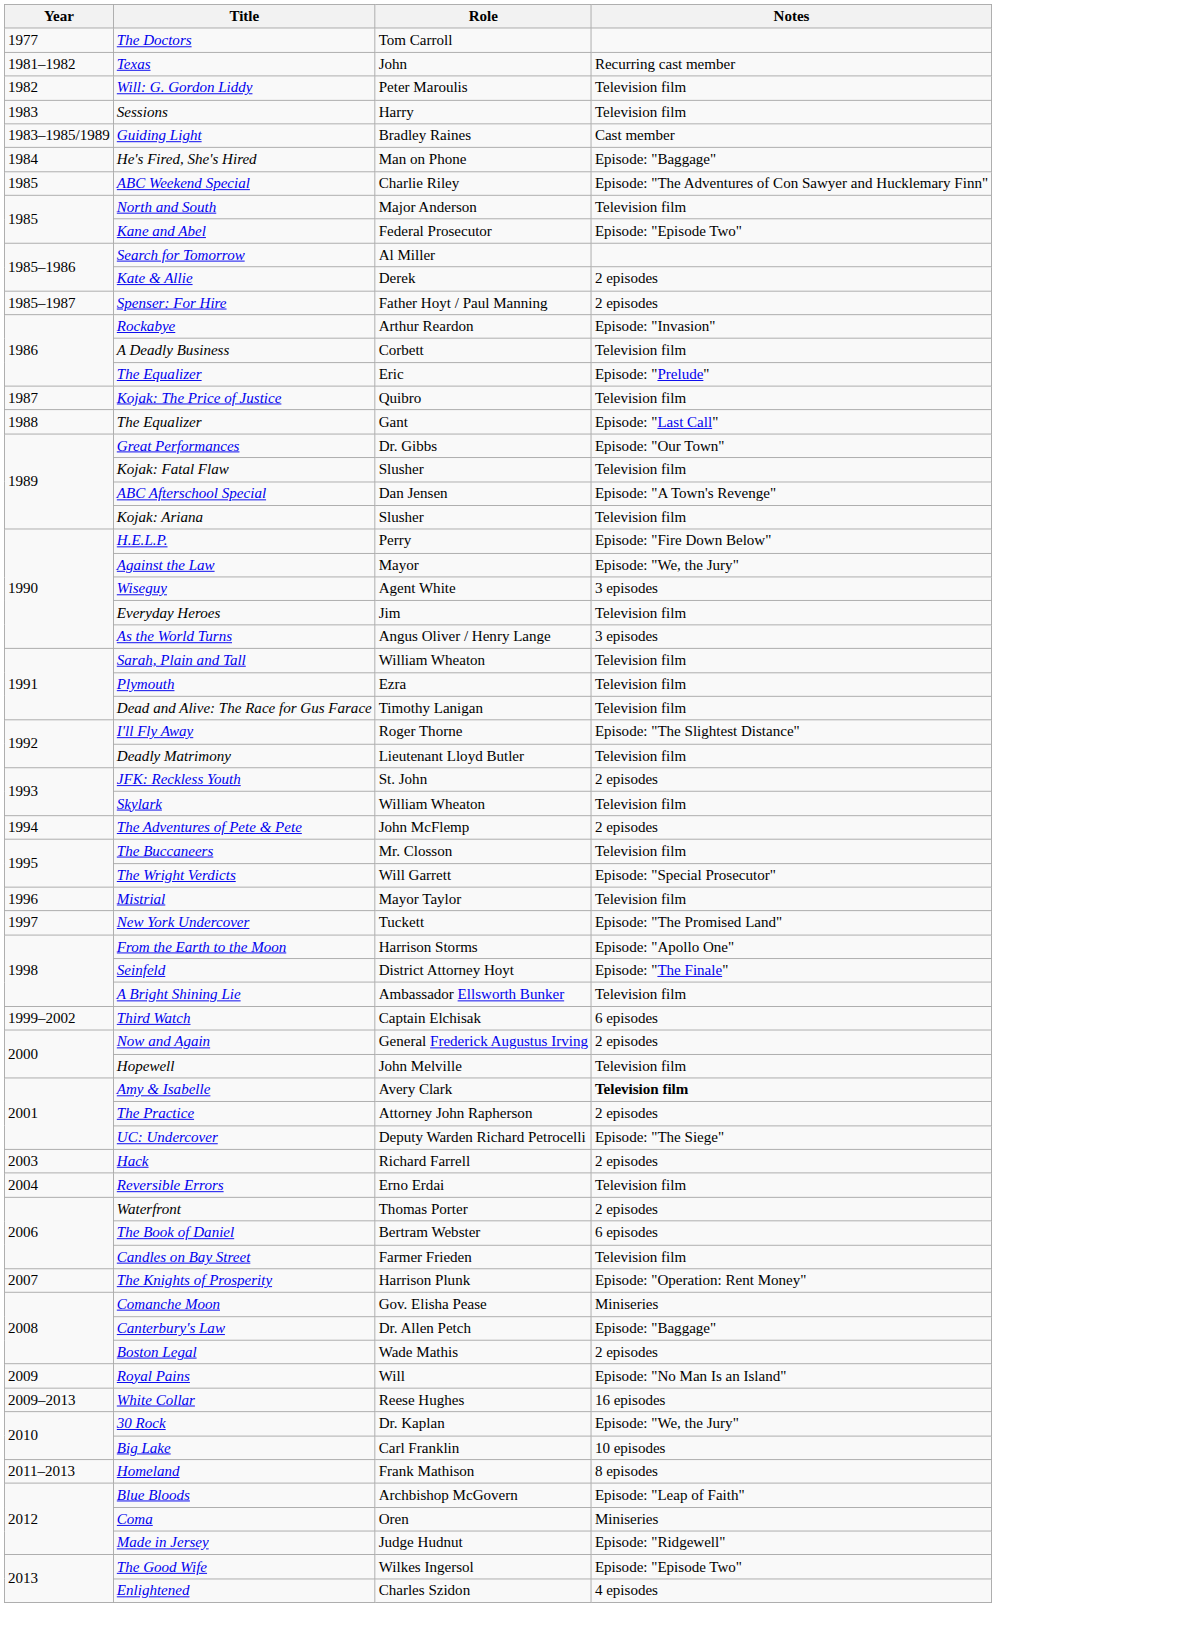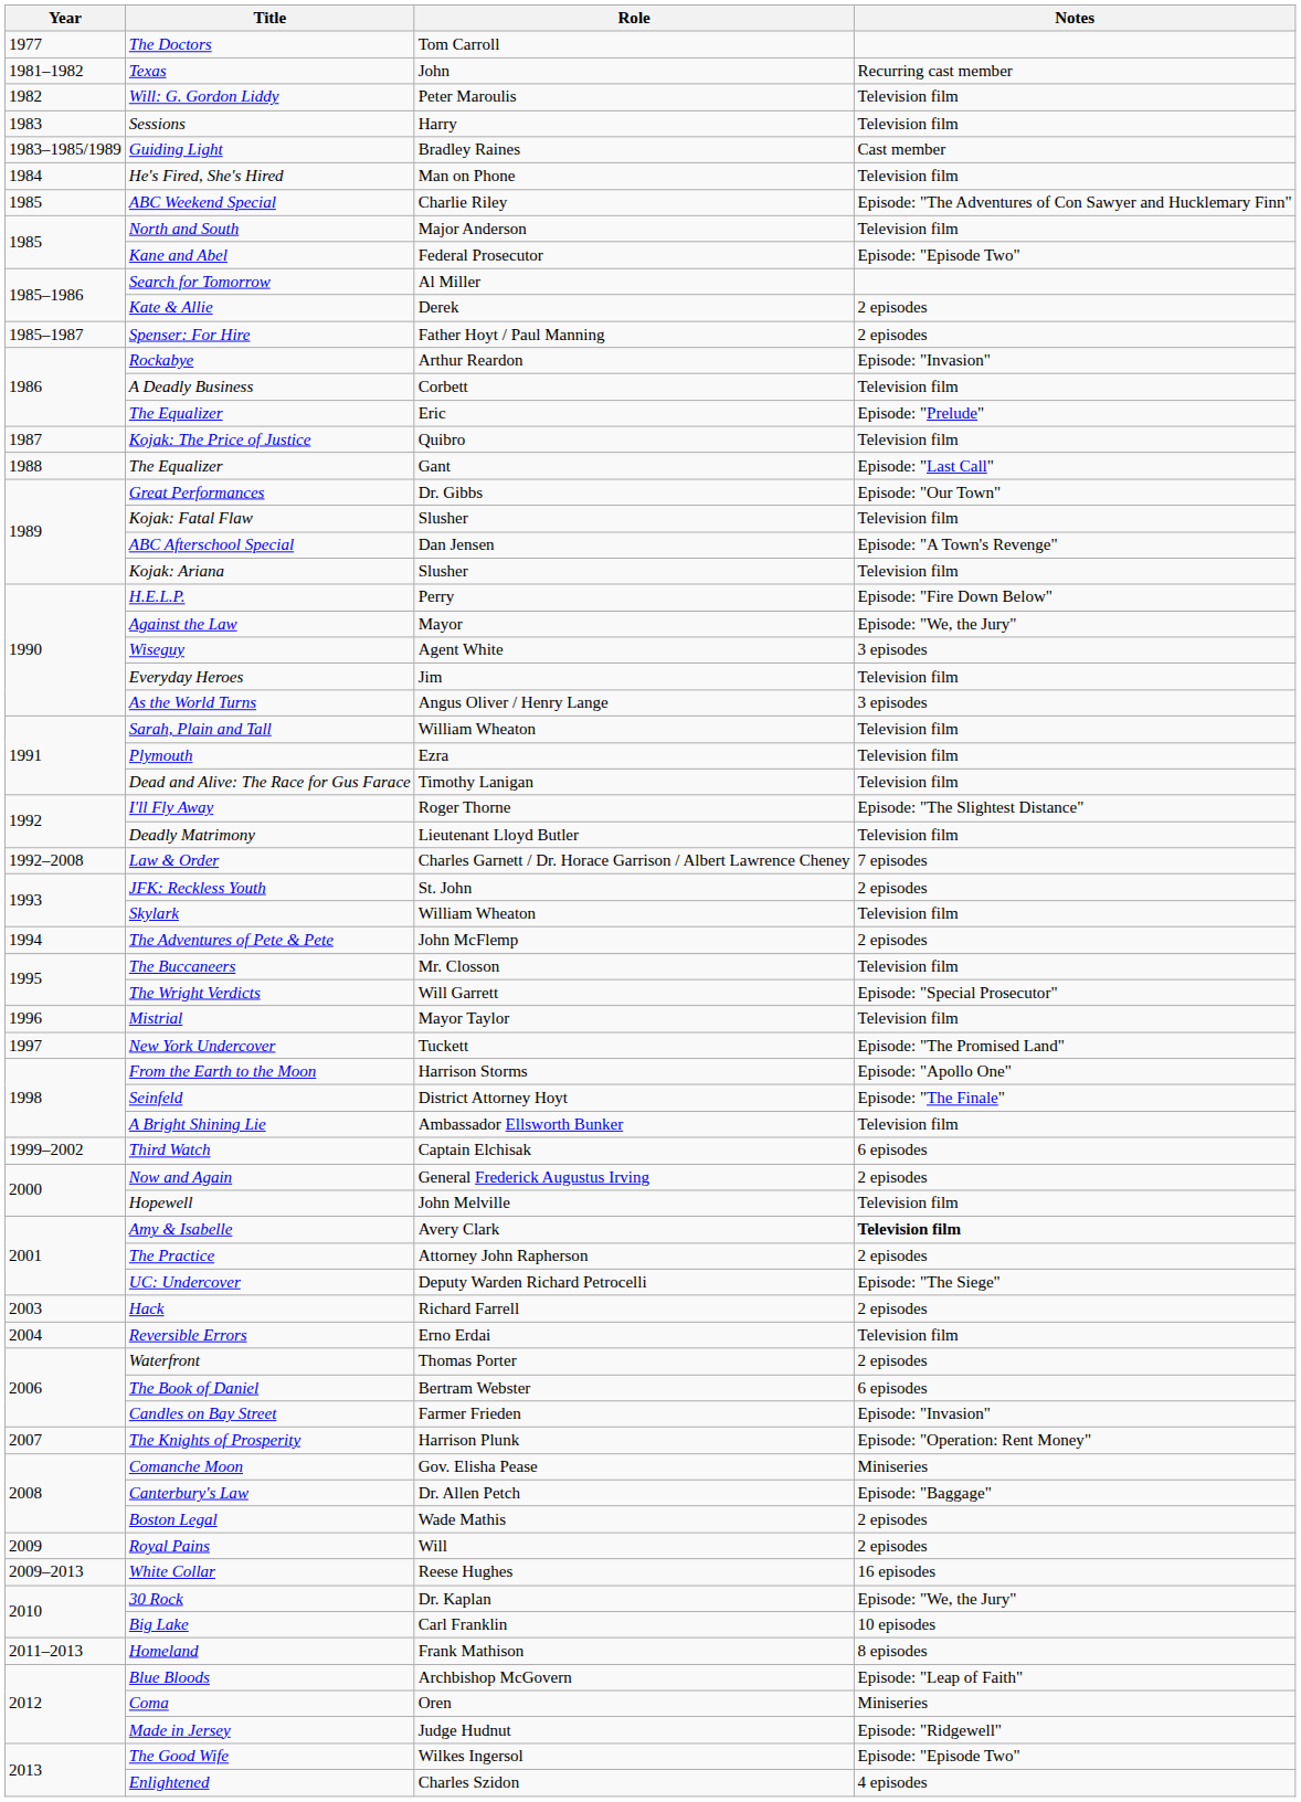 <table class="wikitable sortable">
 <tr>
 <th>Year</th>
 <th>Title</th>
 <th>Role</th>
 <th class="unsortable">Notes</th>
 </tr>
 <tr>
 <td>1977</td>
 <td><em><a href='#'>The Doctors</a></em></td>
 <td>Tom Carroll</td>
 <td></td>
 </tr>
 <tr>
 <td>1981–1982</td>
 <td><em><a href='#'>Texas</a></em></td>
 <td>John</td>
 <td>Recurring cast member</td>
 </tr>
 <tr>
 <td>1982</td>
 <td><em><a href='#'>Will: G. Gordon Liddy</a></em></td>
 <td>Peter Maroulis</td>
 <td>Television film</td>
 </tr>
 <tr>
 <td>1983</td>
 <td><em>Sessions</em></td>
 <td>Harry</td>
 <td>Television film</td>
 </tr>
 <tr>
 <td>1983–1985/1989</td>
 <td><em><a href='#'>Guiding Light</a></em></td>
 <td>Bradley Raines</td>
 <td>Cast member</td>
 </tr>
 <tr>
 <td>1984</td>
 <td><em>He's Fired, She's Hired</em></td>
 <td>Man on Phone</td>
-<td>Episode: "Baggage"</td>
+<td>Television film</td>
 </tr>
 <tr>
 <td>1985</td>
 <td><em><a href='#'>ABC Weekend Special</a></em></td>
 <td>Charlie Riley</td>
 <td>Episode: "The Adventures of Con Sawyer and Hucklemary Finn"</td>
 </tr>
 <tr>
 <td rowspan=2>1985</td>
 <td><em><a href='#'>North and South</a></em></td>
 <td>Major Anderson</td>
 <td>Television film</td>
 </tr>
 <tr>
 <td><em><a href='#'>Kane and Abel</a></em></td>
 <td>Federal Prosecutor</td>
 <td>Episode: "Episode Two"</td>
 </tr>
 <tr>
 <td rowspan=2>1985–1986</td>
 <td><em><a href='#'>Search for Tomorrow</a></em></td>
 <td>Al Miller</td>
 <td></td>
 </tr>
 <tr>
 <td><em><a href='#'>Kate & Allie</a></em></td>
 <td>Derek</td>
 <td>2 episodes</td>
 </tr>
 <tr>
 <td>1985–1987</td>
 <td><em><a href='#'>Spenser: For Hire</a></em></td>
 <td>Father Hoyt / Paul Manning</td>
 <td>2 episodes</td>
 </tr>
 <tr>
 <td rowspan=3>1986</td>
 <td><em><a href='#'>Rockabye</a></em></td>
 <td>Arthur Reardon</td>
 <td>Episode: "Invasion"</td>
 </tr>
 <tr>
 <td><em>A Deadly Business</em></td>
 <td>Corbett</td>
 <td>Television film</td>
 </tr>
 <tr>
 <td><em><a href='#'>The Equalizer</a></em></td>
 <td>Eric</td>
 <td>Episode: "<a href='#'>Prelude</a>"</td>
 </tr>
 <tr>
 <td>1987</td>
 <td><em><a href='#'>Kojak: The Price of Justice</a></em></td>
 <td>Quibro</td>
 <td>Television film</td>
 </tr>
 <tr>
 <td>1988</td>
 <td><em>The Equalizer</em></td>
 <td>Gant</td>
 <td>Episode: "<a href='#'>Last Call</a>"</td>
 </tr>
 <tr>
 <td rowspan=4>1989</td>
 <td><em><a href='#'>Great Performances</a></em></td>
 <td>Dr. Gibbs</td>
 <td>Episode: "Our Town"</td>
 </tr>
 <tr>
 <td><em>Kojak: Fatal Flaw</em></td>
 <td>Slusher</td>
 <td>Television film</td>
 </tr>
 <tr>
 <td><em><a href='#'>ABC Afterschool Special</a></em></td>
 <td>Dan Jensen</td>
 <td>Episode: "A Town's Revenge"</td>
 </tr>
 <tr>
 <td><em>Kojak: Ariana</em></td>
 <td>Slusher</td>
 <td>Television film</td>
 </tr>
 <tr>
 <td rowspan=5>1990</td>
 <td><em><a href='#'>H.E.L.P.</a></em></td>
 <td>Perry</td>
 <td>Episode: "Fire Down Below"</td>
 </tr>
 <tr>
 <td><em><a href='#'>Against the Law</a></em></td>
 <td>Mayor</td>
 <td>Episode: "We, the Jury"</td>
 </tr>
 <tr>
 <td><em><a href='#'>Wiseguy</a></em></td>
 <td>Agent White</td>
 <td>3 episodes</td>
 </tr>
 <tr>
 <td><em>Everyday Heroes</em></td>
 <td>Jim</td>
 <td>Television film</td>
 </tr>
 <tr>
 <td><em><a href='#'>As the World Turns</a></em></td>
 <td>Angus Oliver / Henry Lange</td>
 <td>3 episodes</td>
 </tr>
 <tr>
 <td rowspan=3>1991</td>
 <td><em><a href='#'>Sarah, Plain and Tall</a></em></td>
 <td>William Wheaton</td>
 <td>Television film</td>
 </tr>
 <tr>
 <td><em><a href='#'>Plymouth</a></em></td>
 <td>Ezra</td>
 <td>Television film</td>
 </tr>
 <tr>
 <td><em>Dead and Alive: The Race for Gus Farace</em></td>
 <td>Timothy Lanigan</td>
 <td>Television film</td>
 </tr>
 <tr>
 <td rowspan=2>1992</td>
 <td><em><a href='#'>I'll Fly Away</a></em></td>
 <td>Roger Thorne</td>
 <td>Episode: "The Slightest Distance"</td>
 </tr>
 <tr>
 <td><em>Deadly Matrimony</em></td>
 <td>Lieutenant Lloyd Butler</td>
 <td>Television film</td>
 </tr>
 <tr>
+<td>1992–2008</td>
+<td><em><a href='#'>Law & Order</a></em></td>
+<td>Charles Garnett / Dr. Horace Garrison / Albert Lawrence Cheney</td>
+<td>7 episodes</td>
+</tr>
+<tr>
 <td rowspan=2>1993</td>
 <td><em><a href='#'>JFK: Reckless Youth</a></em></td>
 <td>St. John</td>
 <td>2 episodes</td>
 </tr>
 <tr>
 <td><em><a href='#'>Skylark</a></em></td>
 <td>William Wheaton</td>
 <td>Television film</td>
 </tr>
 <tr>
 <td>1994</td>
 <td><em><a href='#'>The Adventures of Pete & Pete</a></em></td>
 <td>John McFlemp</td>
 <td>2 episodes</td>
 </tr>
 <tr>
 <td rowspan=2>1995</td>
 <td><em><a href='#'>The Buccaneers</a></em></td>
 <td>Mr. Closson</td>
 <td>Television film</td>
 </tr>
 <tr>
 <td><em><a href='#'>The Wright Verdicts</a></em></td>
 <td>Will Garrett</td>
 <td>Episode: "Special Prosecutor"</td>
 </tr>
 <tr>
 <td>1996</td>
 <td><em><a href='#'>Mistrial</a></em></td>
 <td>Mayor Taylor</td>
 <td>Television film</td>
 </tr>
 <tr>
 <td>1997</td>
 <td><em><a href='#'>New York Undercover</a></em></td>
 <td>Tuckett</td>
 <td>Episode: "The Promised Land"</td>
 </tr>
 <tr>
 <td rowspan=3>1998</td>
 <td><em><a href='#'>From the Earth to the Moon</a></em></td>
 <td>Harrison Storms</td>
 <td>Episode: "Apollo One"</td>
 </tr>
 <tr>
 <td><em><a href='#'>Seinfeld</a></em></td>
 <td>District Attorney Hoyt</td>
 <td>Episode: "<a href='#'>The Finale</a>"</td>
 </tr>
 <tr>
 <td><em><a href='#'>A Bright Shining Lie</a></em></td>
 <td>Ambassador <a href='#'>Ellsworth Bunker</a></td>
 <td>Television film</td>
 </tr>
 <tr>
 <td>1999–2002</td>
 <td><em><a href='#'>Third Watch</a></em></td>
 <td>Captain Elchisak</td>
 <td>6 episodes</td>
 </tr>
 <tr>
 <td rowspan=2>2000</td>
 <td><em><a href='#'>Now and Again</a></em></td>
 <td>General <a href='#'>Frederick Augustus Irving</a></td>
 <td>2 episodes</td>
 </tr>
 <tr>
 <td><em>Hopewell</em></td>
 <td>John Melville</td>
 <td>Television film</td>
 </tr>
 <tr>
 <td rowspan=3>2001</td>
 <td><em><a href='#'>Amy & Isabelle</a></em></td>
 <td>Avery Clark</td>
 <td><strong>Television film</strong></td>
 </tr>
 <tr>
 <td><em><a href='#'>The Practice</a></em></td>
 <td>Attorney John Rapherson</td>
 <td>2 episodes</td>
 </tr>
 <tr>
 <td><em><a href='#'>UC: Undercover</a></em></td>
 <td>Deputy Warden Richard Petrocelli</td>
 <td>Episode: "The Siege"</td>
 </tr>
 <tr>
 <td>2003</td>
 <td><em><a href='#'>Hack</a></em></td>
 <td>Richard Farrell</td>
 <td>2 episodes</td>
 </tr>
 <tr>
 <td>2004</td>
 <td><em><a href='#'>Reversible Errors</a></em></td>
 <td>Erno Erdai</td>
 <td>Television film</td>
 </tr>
 <tr>
 <td rowspan=3>2006</td>
 <td><em>Waterfront</em></td>
 <td>Thomas Porter</td>
 <td>2 episodes</td>
 </tr>
 <tr>
 <td><em><a href='#'>The Book of Daniel</a></em></td>
 <td>Bertram Webster</td>
 <td>6 episodes</td>
 </tr>
 <tr>
 <td><em><a href='#'>Candles on Bay Street</a></em></td>
 <td>Farmer Frieden</td>
-<td>Television film</td>
+<td>Episode: "Invasion"</td>
 </tr>
 <tr>
 <td>2007</td>
 <td><em><a href='#'>The Knights of Prosperity</a></em></td>
 <td>Harrison Plunk</td>
 <td>Episode: "Operation: Rent Money"</td>
 </tr>
 <tr>
 <td rowspan=3>2008</td>
 <td><em><a href='#'>Comanche Moon</a></em></td>
 <td>Gov. Elisha Pease</td>
 <td>Miniseries</td>
 </tr>
 <tr>
 <td><em><a href='#'>Canterbury's Law</a></em></td>
 <td>Dr. Allen Petch</td>
 <td>Episode: "Baggage"</td>
 </tr>
 <tr>
 <td><em><a href='#'>Boston Legal</a></em></td>
 <td>Wade Mathis</td>
 <td>2 episodes</td>
 </tr>
 <tr>
 <td>2009</td>
 <td><em><a href='#'>Royal Pains</a></em></td>
 <td>Will</td>
-<td>Episode: "No Man Is an Island"</td>
+<td>2 episodes</td>
 </tr>
 <tr>
 <td>2009–2013</td>
 <td><em><a href='#'>White Collar</a></em></td>
 <td>Reese Hughes</td>
 <td>16 episodes</td>
 </tr>
 <tr>
 <td rowspan=2>2010</td>
 <td><em><a href='#'>30 Rock</a></em></td>
 <td>Dr. Kaplan</td>
 <td>Episode: "We, the Jury"</td>
 </tr>
 <tr>
 <td><em><a href='#'>Big Lake</a></em></td>
 <td>Carl Franklin</td>
 <td>10 episodes</td>
 </tr>
 <tr>
 <td>2011–2013</td>
 <td><em><a href='#'>Homeland</a></em></td>
 <td>Frank Mathison</td>
 <td>8 episodes</td>
 </tr>
 <tr>
 <td rowspan=3>2012</td>
 <td><em><a href='#'>Blue Bloods</a></em></td>
 <td>Archbishop McGovern</td>
 <td>Episode: "Leap of Faith"</td>
 </tr>
 <tr>
 <td><em><a href='#'>Coma</a></em></td>
 <td>Oren</td>
 <td>Miniseries</td>
 </tr>
 <tr>
 <td><em><a href='#'>Made in Jersey</a></em></td>
 <td>Judge Hudnut</td>
 <td>Episode: "Ridgewell"</td>
 </tr>
 <tr>
 <td rowspan=2>2013</td>
 <td><em><a href='#'>The Good Wife</a></em></td>
 <td>Wilkes Ingersol</td>
 <td>Episode: "Episode Two"</td>
 </tr>
 <tr>
 <td><em><a href='#'>Enlightened</a></em></td>
 <td>Charles Szidon</td>
 <td>4 episodes</td>
 </tr>
 </table>
